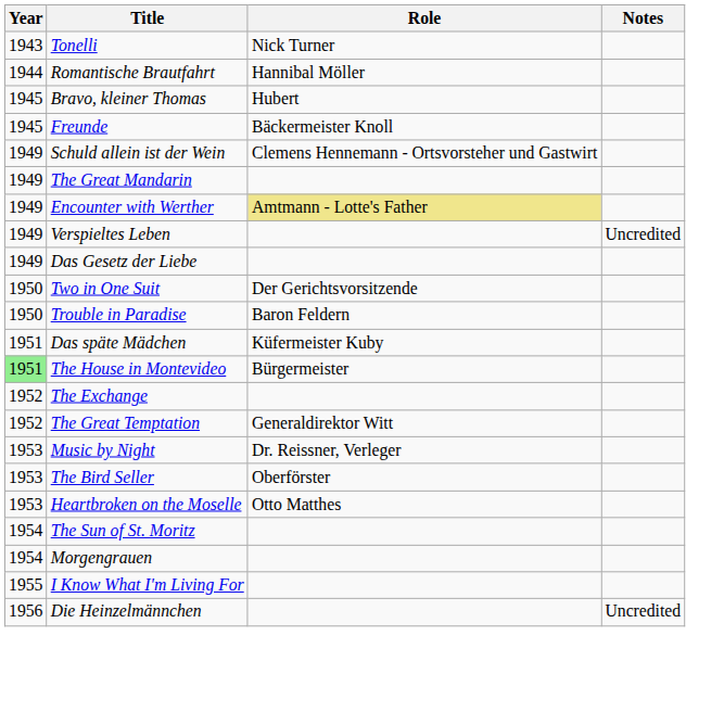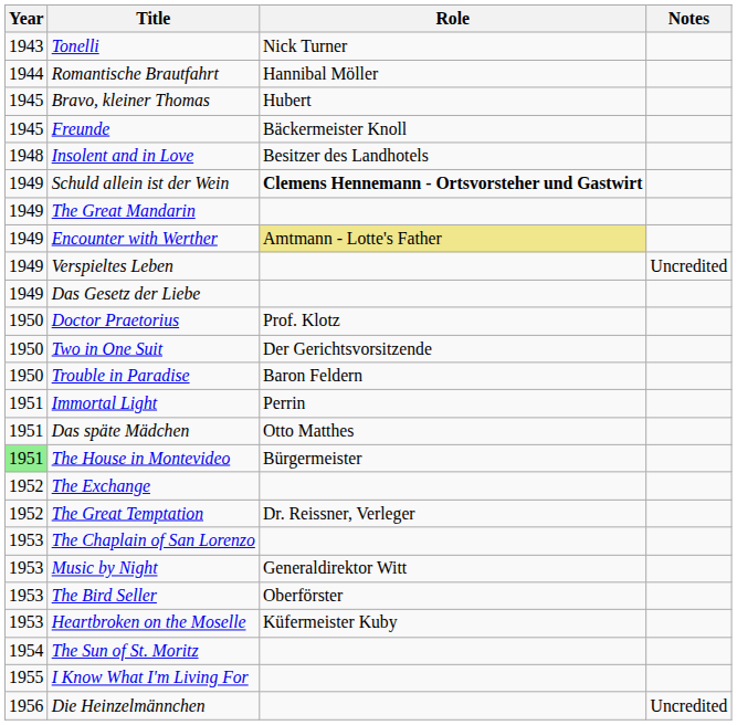 <table class="wikitable">
 <tr>
 <th>Year</th>
 <th>Title</th>
 <th>Role</th>
 <th>Notes</th>
 </tr>
 <tr>
 <td>1943</td>
 <td><em><a href='#'>Tonelli</a></em></td>
 <td>Nick Turner</td>
 <td></td>
 </tr>
 <tr>
 <td>1944</td>
 <td><em>Romantische Brautfahrt</em></td>
 <td>Hannibal Möller</td>
 <td></td>
 </tr>
 <tr>
 <td>1945</td>
 <td><em>Bravo, kleiner Thomas</em></td>
 <td>Hubert</td>
 <td></td>
 </tr>
 <tr>
 <td>1945</td>
 <td><em><a href='#'>Freunde</a></em></td>
 <td>Bäckermeister Knoll</td>
 <td></td>
 </tr>
 <tr>
+<td>1948</td>
+<td><em><a href='#'>Insolent and in Love</a></em></td>
+<td>Besitzer des Landhotels</td>
+<td></td>
+</tr>
+<tr>
 <td>1949</td>
 <td><em>Schuld allein ist der Wein</em></td>
-<td>Clemens Hennemann - Ortsvorsteher und Gastwirt</td>
+<td><strong>Clemens Hennemann - Ortsvorsteher und Gastwirt</strong></td>
 <td></td>
 </tr>
 <tr>
 <td>1949</td>
 <td><em><a href='#'>The Great Mandarin</a></em></td>
 <td></td>
 <td></td>
 </tr>
 <tr>
 <td>1949</td>
 <td><em><a href='#'>Encounter with Werther</a></em></td>
 <td style="background: khaki;">Amtmann - Lotte's Father</td>
 <td></td>
 </tr>
 <tr>
 <td>1949</td>
 <td><em>Verspieltes Leben</em></td>
 <td></td>
 <td>Uncredited</td>
 </tr>
 <tr>
 <td>1949</td>
 <td><em>Das Gesetz der Liebe</em></td>
 <td></td>
 <td></td>
 </tr>
 <tr>
 <td>1950</td>
+<td><em><a href='#'>Doctor Praetorius</a></em></td>
+<td>Prof. Klotz</td>
+<td></td>
+</tr>
+<tr>
+<td>1950</td>
 <td><em><a href='#'>Two in One Suit</a></em></td>
 <td>Der Gerichtsvorsitzende</td>
 <td></td>
 </tr>
 <tr>
 <td>1950</td>
 <td><em><a href='#'>Trouble in Paradise</a></em></td>
 <td>Baron Feldern</td>
 <td></td>
 </tr>
 <tr>
 <td>1951</td>
+<td><em><a href='#'>Immortal Light</a></em></td>
+<td>Perrin</td>
+<td></td>
+</tr>
+<tr>
+<td>1951</td>
 <td><em>Das späte Mädchen</em></td>
-<td>Küfermeister Kuby</td>
+<td>Otto Matthes</td>
 <td></td>
 </tr>
 <tr>
 <td style="background: lightgreen;">1951</td>
 <td><em><a href='#'>The House in Montevideo</a></em></td>
 <td>Bürgermeister</td>
 <td></td>
 </tr>
 <tr>
 <td>1952</td>
 <td><em><a href='#'>The Exchange</a></em></td>
 <td></td>
 <td></td>
 </tr>
 <tr>
 <td>1952</td>
 <td><em><a href='#'>The Great Temptation</a></em></td>
-<td>Generaldirektor Witt</td>
+<td>Dr. Reissner, Verleger</td>
+<td></td>
+</tr>
+<tr>
+<td>1953</td>
+<td><em><a href='#'>The Chaplain of San Lorenzo</a></em></td>
+<td></td>
 <td></td>
 </tr>
 <tr>
 <td>1953</td>
 <td><em><a href='#'>Music by Night</a></em></td>
-<td>Dr. Reissner, Verleger</td>
+<td>Generaldirektor Witt</td>
 <td></td>
 </tr>
 <tr>
 <td>1953</td>
 <td><em><a href='#'>The Bird Seller</a></em></td>
 <td>Oberförster</td>
 <td></td>
 </tr>
 <tr>
 <td>1953</td>
 <td><em><a href='#'>Heartbroken on the Moselle</a></em></td>
-<td>Otto Matthes</td>
+<td>Küfermeister Kuby</td>
 <td></td>
 </tr>
 <tr>
 <td>1954</td>
 <td><em><a href='#'>The Sun of St. Moritz</a></em></td>
-<td></td>
-<td></td>
-</tr>
-<tr>
-<td>1954</td>
-<td><em>Morgengrauen</em></td>
 <td></td>
 <td></td>
 </tr>
 <tr>
 <td>1955</td>
 <td><em><a href='#'>I Know What I'm Living For</a></em></td>
 <td></td>
 <td></td>
 </tr>
 <tr>
 <td>1956</td>
 <td><em>Die Heinzelmännchen</em></td>
 <td></td>
 <td>Uncredited</td>
 </tr>
 </table>
